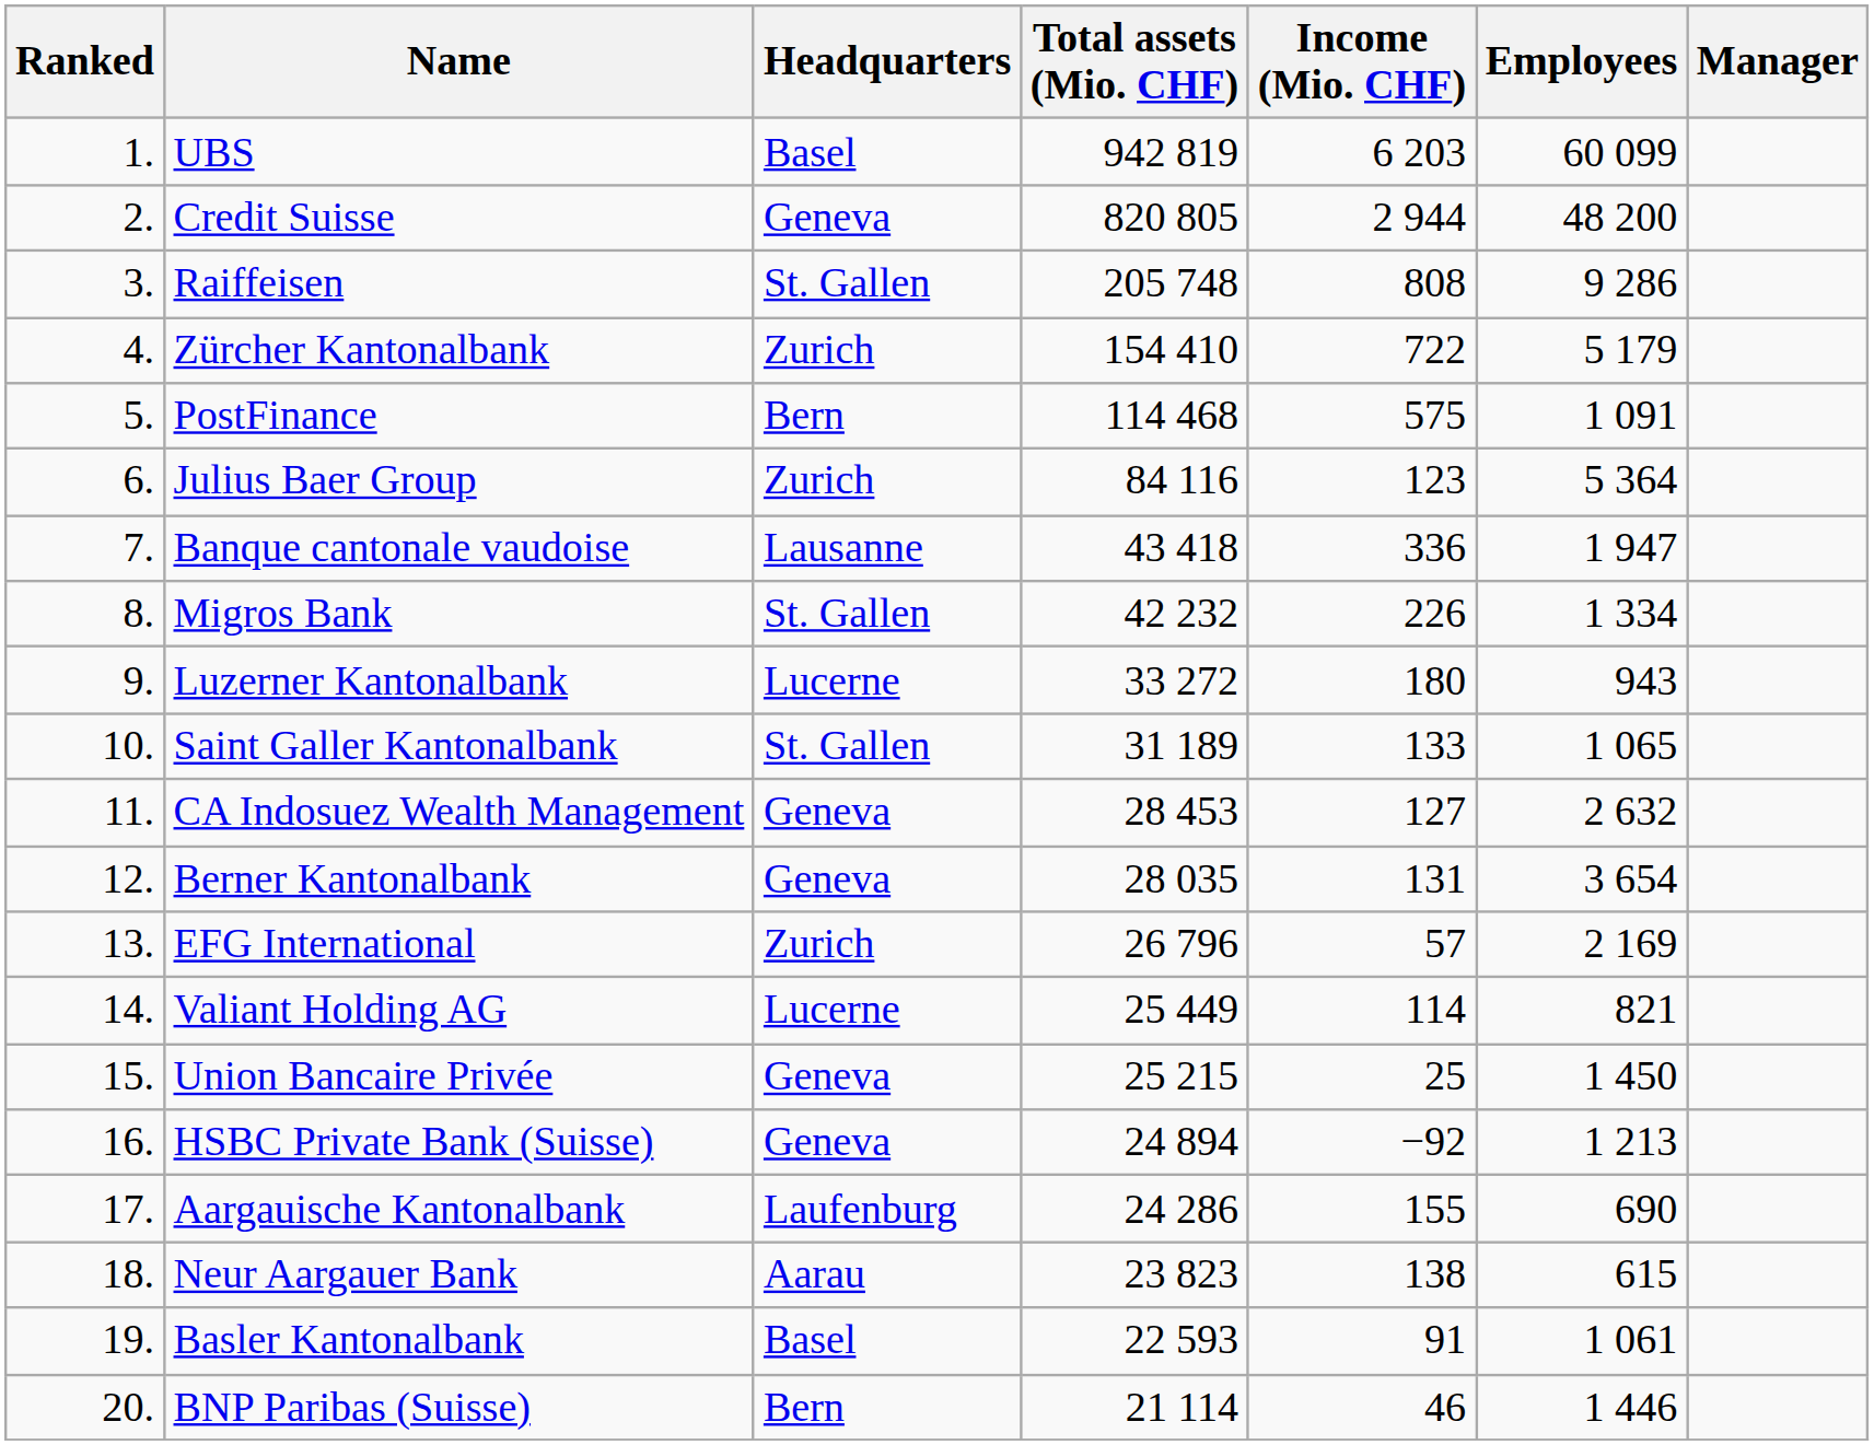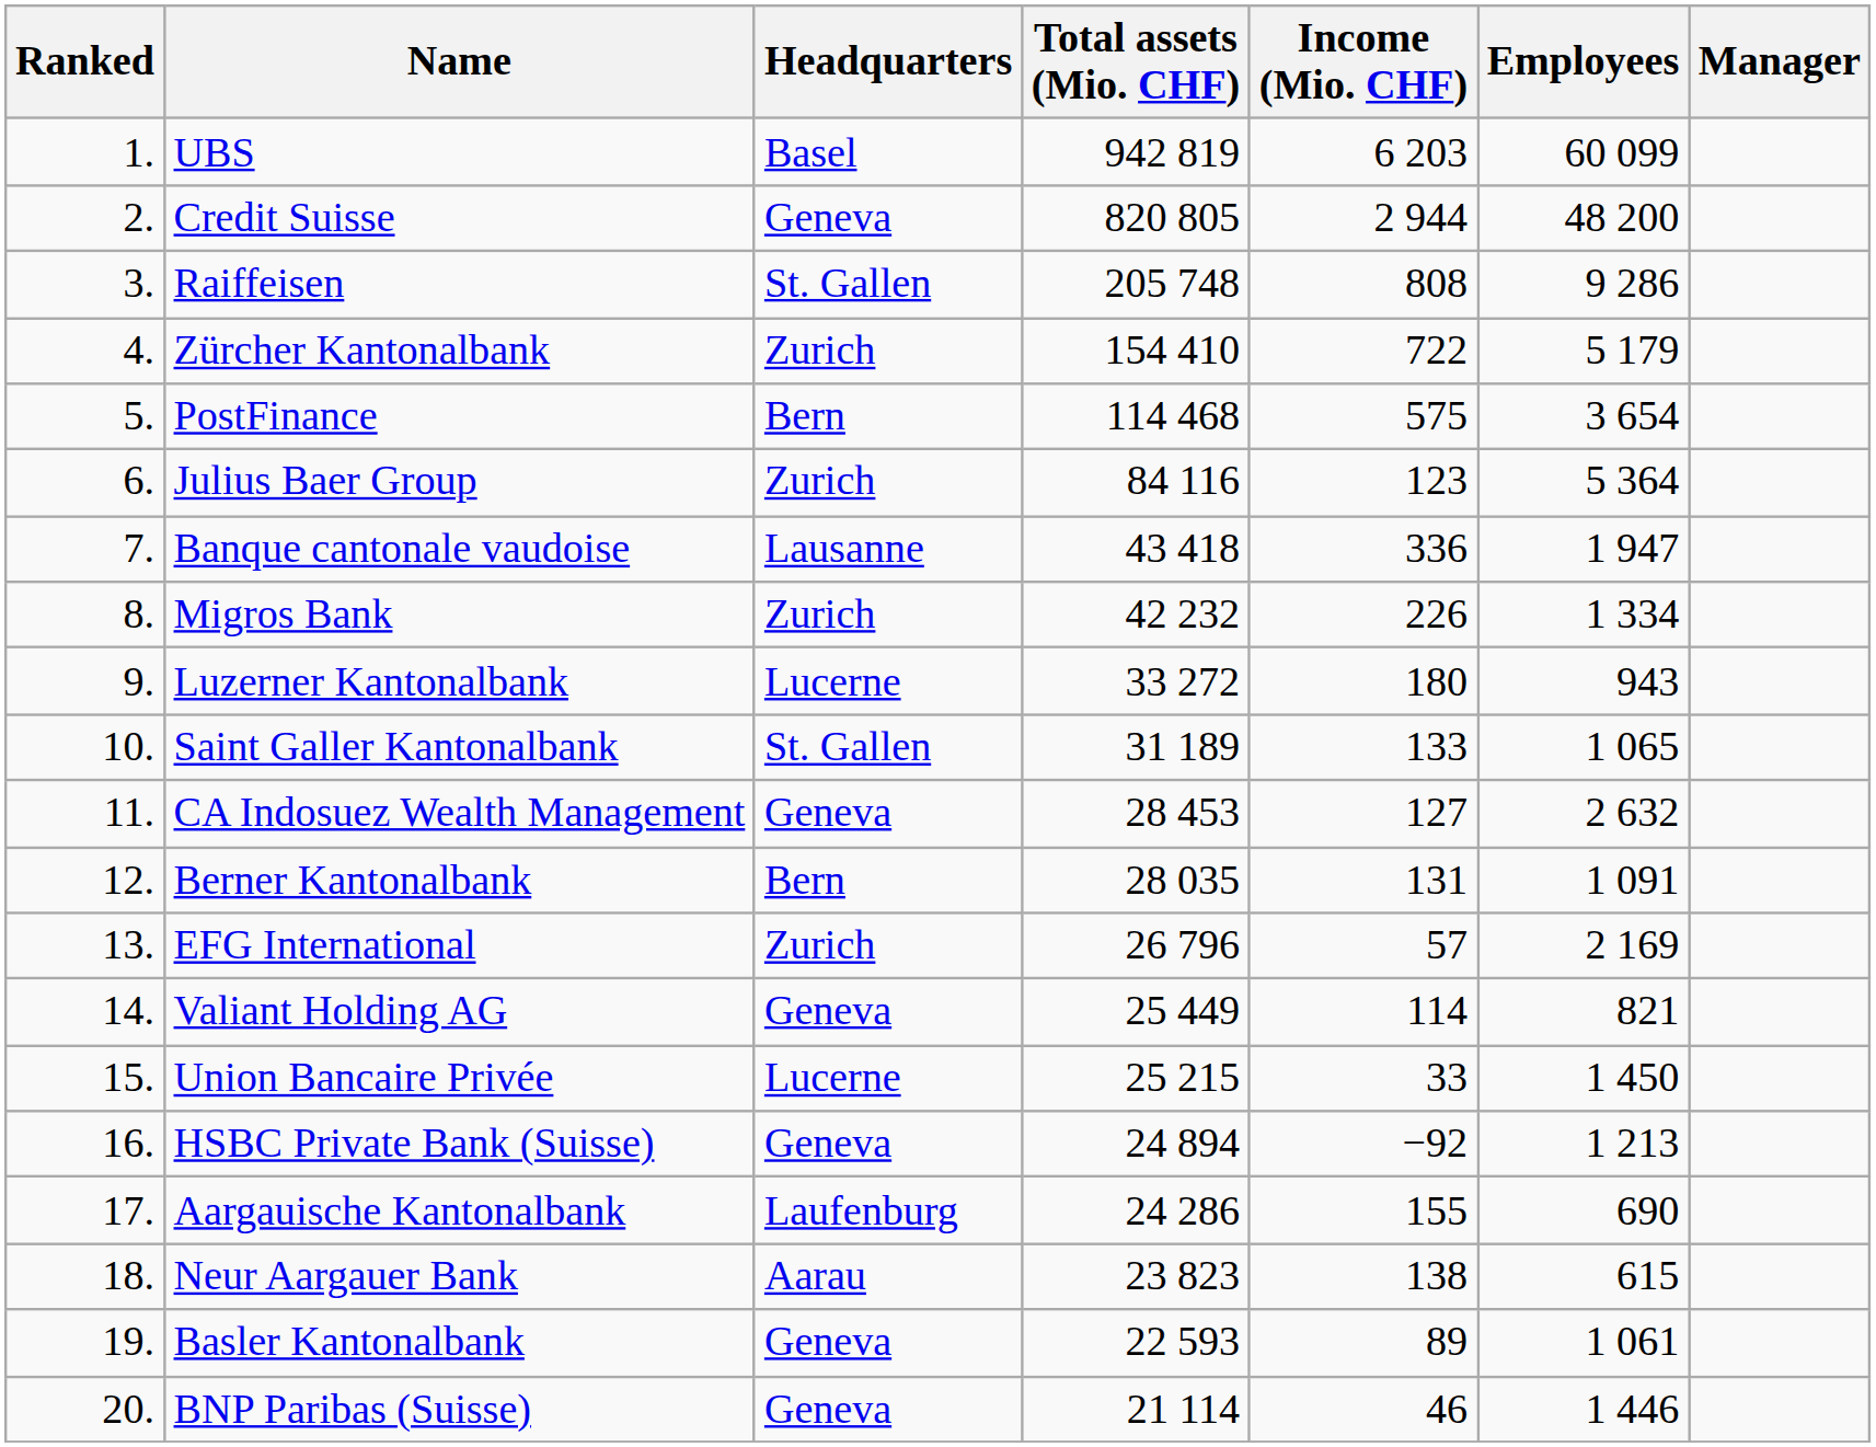 <table class="wikitable sortable">
 <tr>
 <th>Ranked</th>
 <th>Name</th>
 <th>Headquarters</th>
 <th data-sort-type="number">Total assets<br>(Mio. <a href='#'>CHF</a>)</th>
 <th data-sort-type="number">Income<br>(Mio. <a href='#'>CHF</a>)</th>
 <th data-sort-type="number">Employees</th>
 <th>Manager</th>
 </tr>
 <tr>
 <td align="right">1.</td>
 <td><a href='#'>UBS</a></td>
 <td><a href='#'>Basel</a></td>
 <td align="right">942 819</td>
 <td align="right">6 203</td>
 <td align="right">60 099</td>
 <td></td>
 </tr>
 <tr>
 <td align="right">2.</td>
 <td><a href='#'>Credit Suisse</a></td>
 <td><a href='#'>Geneva</a></td>
 <td align="right">820 805</td>
 <td align="right">2 944</td>
 <td align="right">48 200</td>
 <td></td>
 </tr>
 <tr>
 <td align="right">3.</td>
 <td><a href='#'>Raiffeisen</a></td>
 <td><a href='#'>St. Gallen</a></td>
 <td align="right">205 748</td>
 <td align="right">808</td>
 <td align="right">9 286</td>
 <td></td>
 </tr>
 <tr>
 <td align="right">4.</td>
 <td><a href='#'>Zürcher Kantonalbank</a></td>
 <td><a href='#'>Zurich</a></td>
 <td align="right">154 410</td>
 <td align="right">722</td>
 <td align="right">5 179</td>
 <td></td>
 </tr>
 <tr>
 <td align="right">5.</td>
 <td><a href='#'>PostFinance</a></td>
 <td><a href='#'>Bern</a></td>
 <td align="right">114 468</td>
 <td align="right">575</td>
-<td align="right">1 091</td>
+<td align="right">3 654</td>
 <td></td>
 </tr>
 <tr>
 <td align="right">6.</td>
 <td><a href='#'>Julius Baer Group</a></td>
 <td><a href='#'>Zurich</a></td>
 <td align="right">84 116</td>
 <td align="right">123</td>
 <td align="right">5 364</td>
 <td></td>
 </tr>
 <tr>
 <td align="right">7.</td>
 <td><a href='#'>Banque cantonale vaudoise</a></td>
 <td><a href='#'>Lausanne</a></td>
 <td align="right">43 418</td>
 <td align="right">336</td>
 <td align="right">1 947</td>
 <td></td>
 </tr>
 <tr>
 <td align="right">8.</td>
 <td><a href='#'>Migros Bank</a></td>
-<td><a href='#'>St. Gallen</a></td>
+<td><a href='#'>Zurich</a></td>
 <td align="right">42 232</td>
 <td align="right">226</td>
 <td align="right">1 334</td>
 <td></td>
 </tr>
 <tr>
 <td align="right">9.</td>
 <td><a href='#'>Luzerner Kantonalbank</a></td>
 <td><a href='#'>Lucerne</a></td>
 <td align="right">33 272</td>
 <td align="right">180</td>
 <td align="right">943</td>
 <td></td>
 </tr>
 <tr>
 <td align="right">10.</td>
 <td><a href='#'>Saint Galler Kantonalbank</a></td>
 <td><a href='#'>St. Gallen</a></td>
 <td align="right">31 189</td>
 <td align="right">133</td>
 <td align="right">1 065</td>
 <td></td>
 </tr>
 <tr>
 <td align="right">11.</td>
 <td><a href='#'>CA Indosuez Wealth Management</a></td>
 <td><a href='#'>Geneva</a></td>
 <td align="right">28 453</td>
 <td align="right">127</td>
 <td align="right">2 632</td>
 <td></td>
 </tr>
 <tr>
 <td align="right">12.</td>
 <td><a href='#'>Berner Kantonalbank</a></td>
-<td><a href='#'>Geneva</a></td>
+<td><a href='#'>Bern</a></td>
 <td align="right">28 035</td>
 <td align="right">131</td>
-<td align="right">3 654</td>
+<td align="right">1 091</td>
 <td></td>
 </tr>
 <tr>
 <td align="right">13.</td>
 <td><a href='#'>EFG International</a></td>
 <td><a href='#'>Zurich</a></td>
 <td align="right">26 796</td>
 <td align="right">57</td>
 <td align="right">2 169</td>
 <td></td>
 </tr>
 <tr>
 <td align="right">14.</td>
 <td><a href='#'>Valiant Holding AG</a></td>
-<td><a href='#'>Lucerne</a></td>
+<td><a href='#'>Geneva</a></td>
 <td align="right">25 449</td>
 <td align="right">114</td>
 <td align="right">821</td>
 <td></td>
 </tr>
 <tr>
 <td align="right">15.</td>
 <td><a href='#'>Union Bancaire Privée</a></td>
-<td><a href='#'>Geneva</a></td>
+<td><a href='#'>Lucerne</a></td>
 <td align="right">25 215</td>
-<td align="right">25</td>
+<td align="right">33</td>
 <td align="right">1 450</td>
 <td></td>
 </tr>
 <tr>
 <td align="right">16.</td>
 <td><a href='#'>HSBC Private Bank (Suisse)</a></td>
 <td><a href='#'>Geneva</a></td>
 <td align="right">24 894</td>
 <td align="right">−92</td>
 <td align="right">1 213</td>
 <td></td>
 </tr>
 <tr>
 <td align="right">17.</td>
 <td><a href='#'>Aargauische Kantonalbank</a></td>
 <td><a href='#'>Laufenburg</a></td>
 <td align="right">24 286</td>
 <td align="right">155</td>
 <td align="right">690</td>
 <td></td>
 </tr>
 <tr>
 <td align="right">18.</td>
 <td><a href='#'>Neur Aargauer Bank</a></td>
 <td><a href='#'>Aarau</a></td>
 <td align="right">23 823</td>
 <td align="right">138</td>
 <td align="right">615</td>
 <td></td>
 </tr>
 <tr>
 <td align="right">19.</td>
 <td><a href='#'>Basler Kantonalbank</a></td>
-<td><a href='#'>Basel</a></td>
+<td><a href='#'>Geneva</a></td>
 <td align="right">22 593</td>
-<td align="right">91</td>
+<td align="right">89</td>
 <td align="right">1 061</td>
 <td></td>
 </tr>
 <tr>
 <td align="right">20.</td>
 <td><a href='#'>BNP Paribas (Suisse)</a></td>
-<td><a href='#'>Bern</a></td>
+<td><a href='#'>Geneva</a></td>
 <td align="right">21 114</td>
 <td align="right">46</td>
 <td align="right">1 446</td>
 <td></td>
 </tr>
 <tr>
 </tr>
 </table>
